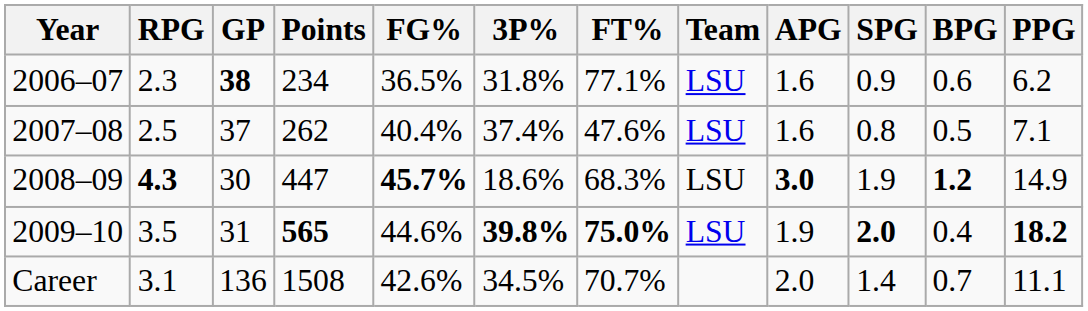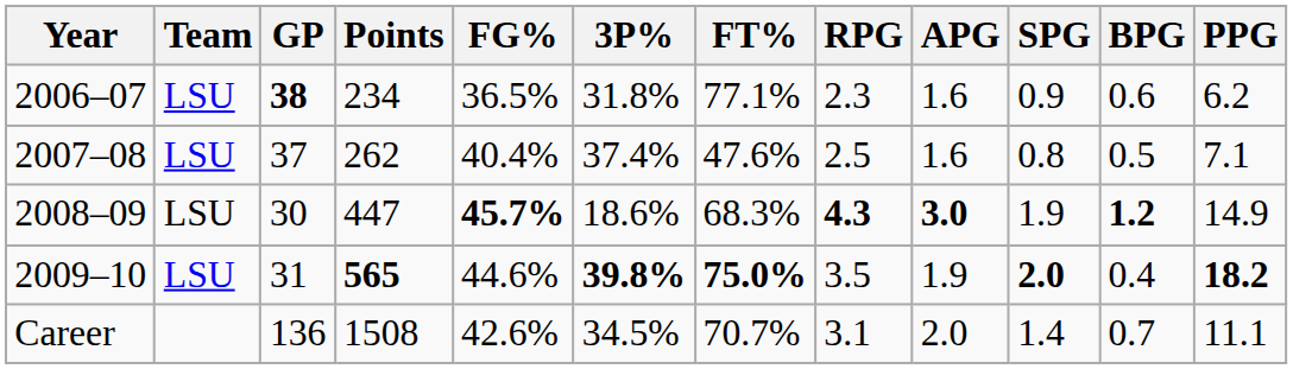 <table class="wikitable">
 <tr>
 <th>Year</th>
-<th>RPG</th>
+<th>Team</th>
 <th>GP</th>
 <th>Points</th>
 <th>FG%</th>
 <th>3P%</th>
 <th>FT%</th>
-<th>Team</th>
+<th>RPG</th>
 <th>APG</th>
 <th>SPG</th>
 <th>BPG</th>
 <th>PPG</th>
 </tr>
 <tr>
 <td>2006–07</td>
-<td>2.3</td>
+<td><a href='#'>LSU</a></td>
 <td><strong>38</strong></td>
 <td>234</td>
 <td>36.5%</td>
 <td>31.8%</td>
 <td>77.1%</td>
-<td><a href='#'>LSU</a></td>
+<td>2.3</td>
 <td>1.6</td>
 <td>0.9</td>
 <td>0.6</td>
 <td>6.2</td>
 </tr>
 <tr>
 <td>2007–08</td>
-<td>2.5</td>
+<td><a href='#'>LSU</a></td>
 <td>37</td>
 <td>262</td>
 <td>40.4%</td>
 <td>37.4%</td>
 <td>47.6%</td>
-<td><a href='#'>LSU</a></td>
+<td>2.5</td>
 <td>1.6</td>
 <td>0.8</td>
 <td>0.5</td>
 <td>7.1</td>
 </tr>
 <tr>
 <td>2008–09</td>
-<td><strong>4.3</strong></td>
+<td>LSU</td>
 <td>30</td>
 <td>447</td>
 <td><strong>45.7%</strong></td>
 <td>18.6%</td>
 <td>68.3%</td>
-<td>LSU</td>
+<td><strong>4.3</strong></td>
 <td><strong>3.0</strong></td>
 <td>1.9</td>
 <td><strong>1.2</strong></td>
 <td>14.9</td>
 </tr>
 <tr>
 <td>2009–10</td>
-<td>3.5</td>
+<td><a href='#'>LSU</a></td>
 <td>31</td>
 <td><strong>565</strong></td>
 <td>44.6%</td>
 <td><strong>39.8%</strong></td>
 <td><strong>75.0%</strong></td>
-<td><a href='#'>LSU</a></td>
+<td>3.5</td>
 <td>1.9</td>
 <td><strong>2.0</strong></td>
 <td>0.4</td>
 <td><strong>18.2</strong></td>
 </tr>
 <tr>
 <td>Career</td>
-<td>3.1</td>
+<td></td>
 <td>136</td>
 <td>1508</td>
 <td>42.6%</td>
 <td>34.5%</td>
 <td>70.7%</td>
-<td></td>
+<td>3.1</td>
 <td>2.0</td>
 <td>1.4</td>
 <td>0.7</td>
 <td>11.1</td>
 </tr>
 </table>
